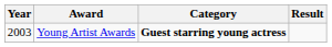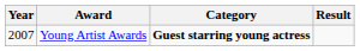 <table class="wikitable">
 <tr>
 <th>Year</th>
 <th>Award</th>
 <th>Category</th>
 <th>Result</th>
 </tr>
 <tr>
-<td>2003</td>
+<td>2007</td>
 <td><a href='#'>Young Artist Awards</a></td>
 <td><strong>Guest starring young actress</strong></td>
 <td></td>
 </tr>
 </table>
